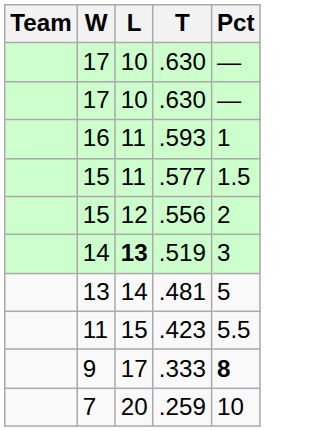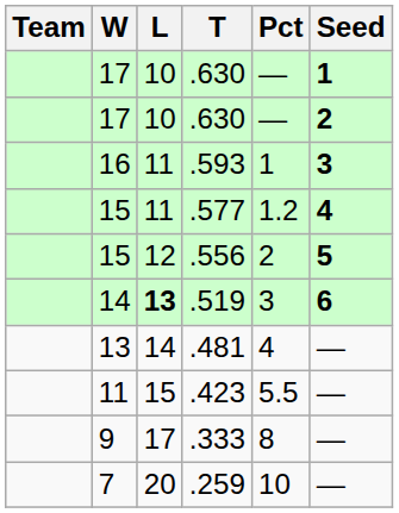 <table class=wikitable>
 <tr>
 <th>Team</th>
 <th>W</th>
 <th>L</th>
 <th>T</th>
 <th>Pct</th>
+<th>Seed</th>
 </tr>
 <tr bgcolor="#ccffcc">
 <td></td>
 <td>17</td>
 <td>10</td>
 <td>.630</td>
 <td>—</td>
+<td><strong>1</strong></td>
 </tr>
 <tr bgcolor="#ccffcc">
 <td></td>
 <td>17</td>
 <td>10</td>
 <td>.630</td>
 <td>—</td>
+<td><strong>2</strong></td>
 </tr>
 <tr bgcolor="#ccffcc">
 <td></td>
 <td>16</td>
 <td>11</td>
 <td>.593</td>
 <td>1</td>
+<td><strong>3</strong></td>
 </tr>
 <tr bgcolor="#ccffcc">
 <td></td>
 <td>15</td>
 <td>11</td>
 <td>.577</td>
-<td>1.5</td>
+<td>1.2</td>
+<td><strong>4</strong></td>
 </tr>
 <tr bgcolor="#ccffcc">
 <td></td>
 <td>15</td>
 <td>12</td>
 <td>.556</td>
 <td>2</td>
+<td><strong>5</strong></td>
 </tr>
 <tr bgcolor="#ccffcc">
 <td></td>
 <td>14</td>
 <td><strong>13</strong></td>
 <td>.519</td>
 <td>3</td>
+<td><strong>6</strong></td>
 </tr>
 <tr>
 <td></td>
 <td>13</td>
 <td>14</td>
 <td>.481</td>
-<td>5</td>
+<td>4</td>
+<td>—</td>
 </tr>
 <tr>
 <td></td>
 <td>11</td>
 <td>15</td>
 <td>.423</td>
 <td>5.5</td>
+<td>—</td>
 </tr>
 <tr>
 <td></td>
 <td>9</td>
 <td>17</td>
 <td>.333</td>
-<td><strong>8</strong></td>
+<td>8</td>
+<td>—</td>
 </tr>
 <tr>
 <td></td>
 <td>7</td>
 <td>20</td>
 <td>.259</td>
 <td>10</td>
+<td>—</td>
 </tr>
 </table>
